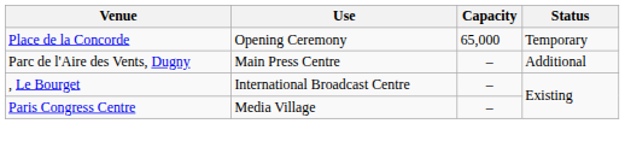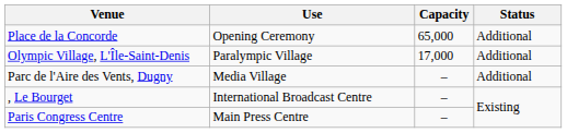 <table class="wikitable sortable">
 <tr>
 <th scope="col" width="35%">Venue</th>
 <th scope="col" width="35%">Use</th>
 <th scope="col" width="10%">Capacity</th>
 <th scope="col" width="15%">Status</th>
 </tr>
 <tr>
 <td><a href='#'>Place de la Concorde</a></td>
 <td>Opening Ceremony</td>
 <td>65,000</td>
-<td>Temporary</td>
+<td>Additional</td>
+</tr>
+<tr>
+<td><a href='#'>Olympic Village</a>, <a href='#'>L'Île-Saint-Denis</a></td>
+<td>Paralympic Village</td>
+<td>17,000</td>
+<td>Additional</td>
 </tr>
 <tr>
 <td>Parc de l'Aire des Vents, <a href='#'>Dugny</a></td>
-<td>Main Press Centre</td>
+<td>Media Village</td>
 <td style="text-align:center;">–</td>
 <td>Additional</td>
 </tr>
 <tr>
 <td>, <a href='#'>Le Bourget</a></td>
 <td>International Broadcast Centre</td>
 <td style="text-align:center;">–</td>
 <td rowspan="2">Existing</td>
 </tr>
 <tr>
 <td><a href='#'>Paris Congress Centre</a></td>
-<td>Media Village</td>
+<td>Main Press Centre</td>
 <td style="text-align:center;">–</td>
 </tr>
 </table>
